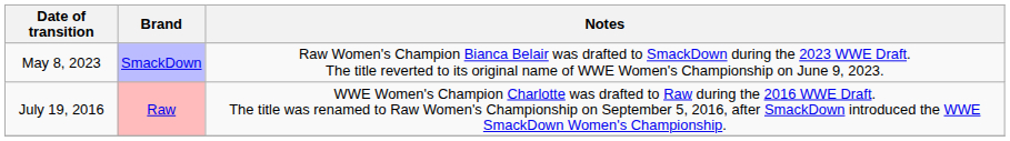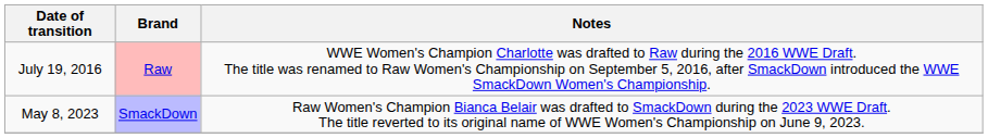 <table class="wikitable" style="font-size:85%; text-align:center; width:75%;">
 <tr>
 <th>Date of transition</th>
 <th>Brand</th>
 <th>Notes</th>
 </tr>
 <tr>
+<td>July 19, 2016</td>
+<td style="background-color:#fbb;"><a href='#'>Raw</a></td>
+<td>WWE Women's Champion <a href='#'>Charlotte</a> was drafted to <a href='#'>Raw</a> during the <a href='#'>2016 WWE Draft</a>.<br>The title was renamed to Raw Women's Championship on September 5, 2016, after <a href='#'>SmackDown</a> introduced the <a href='#'>WWE SmackDown Women's Championship</a>.</td>
+</tr>
+<tr>
 <td>May 8, 2023</td>
 <td style="background-color:#bbf;"><a href='#'>SmackDown</a></td>
 <td>Raw Women's Champion <a href='#'>Bianca Belair</a> was drafted to <a href='#'>SmackDown</a> during the <a href='#'>2023 WWE Draft</a>.<br>The title reverted to its original name of WWE Women's Championship on June 9, 2023.</td>
 </tr>
 <tr>
-<td>July 19, 2016</td>
-<td style="background-color:#fbb;"><a href='#'>Raw</a></td>
-<td>WWE Women's Champion <a href='#'>Charlotte</a> was drafted to <a href='#'>Raw</a> during the <a href='#'>2016 WWE Draft</a>.<br>The title was renamed to Raw Women's Championship on September 5, 2016, after <a href='#'>SmackDown</a> introduced the <a href='#'>WWE SmackDown Women's Championship</a>.</td>
-</tr>
-<tr>
 </tr>
 </table>
